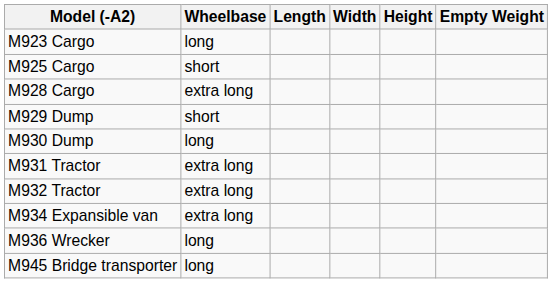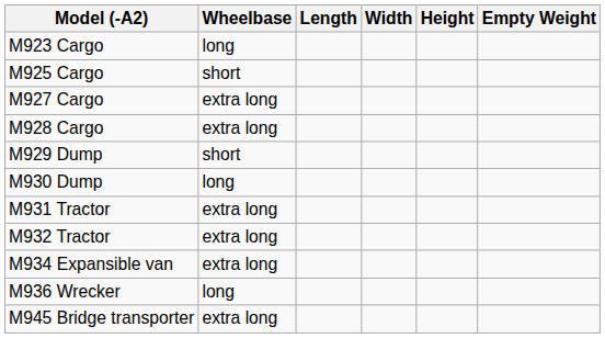 <table class="wikitable">
 <tr>
 <th>Model (-A2)</th>
 <th>Wheelbase</th>
 <th>Length</th>
 <th>Width</th>
 <th>Height</th>
 <th>Empty Weight</th>
 </tr>
 <tr>
 <td>M923 Cargo</td>
 <td>long</td>
 <td></td>
 <td></td>
 <td></td>
 <td></td>
 </tr>
 <tr>
 <td>M925 Cargo</td>
 <td>short</td>
+<td></td>
+<td></td>
+<td></td>
+<td></td>
+</tr>
+<tr>
+<td>M927 Cargo</td>
+<td>extra long</td>
 <td></td>
 <td></td>
 <td></td>
 <td></td>
 </tr>
 <tr>
 <td>M928 Cargo</td>
 <td>extra long</td>
 <td></td>
 <td></td>
 <td></td>
 <td></td>
 </tr>
 <tr>
 <td>M929 Dump</td>
 <td>short</td>
 <td></td>
 <td></td>
 <td></td>
 <td></td>
 </tr>
 <tr>
 <td>M930 Dump</td>
 <td>long</td>
 <td></td>
 <td></td>
 <td></td>
 <td></td>
 </tr>
 <tr>
 <td>M931 Tractor</td>
 <td>extra long</td>
 <td></td>
 <td></td>
 <td></td>
 <td></td>
 </tr>
 <tr>
 <td>M932 Tractor</td>
 <td>extra long</td>
 <td></td>
 <td></td>
 <td></td>
 <td></td>
 </tr>
 <tr>
 <td>M934 Expansible van</td>
 <td>extra long</td>
 <td></td>
 <td></td>
 <td></td>
 <td></td>
 </tr>
 <tr>
 <td>M936 Wrecker</td>
 <td>long</td>
 <td></td>
 <td></td>
 <td></td>
 <td></td>
 </tr>
 <tr>
 <td>M945 Bridge transporter</td>
-<td>long</td>
+<td>extra long</td>
 <td></td>
 <td></td>
 <td></td>
 <td></td>
 </tr>
 </table>
